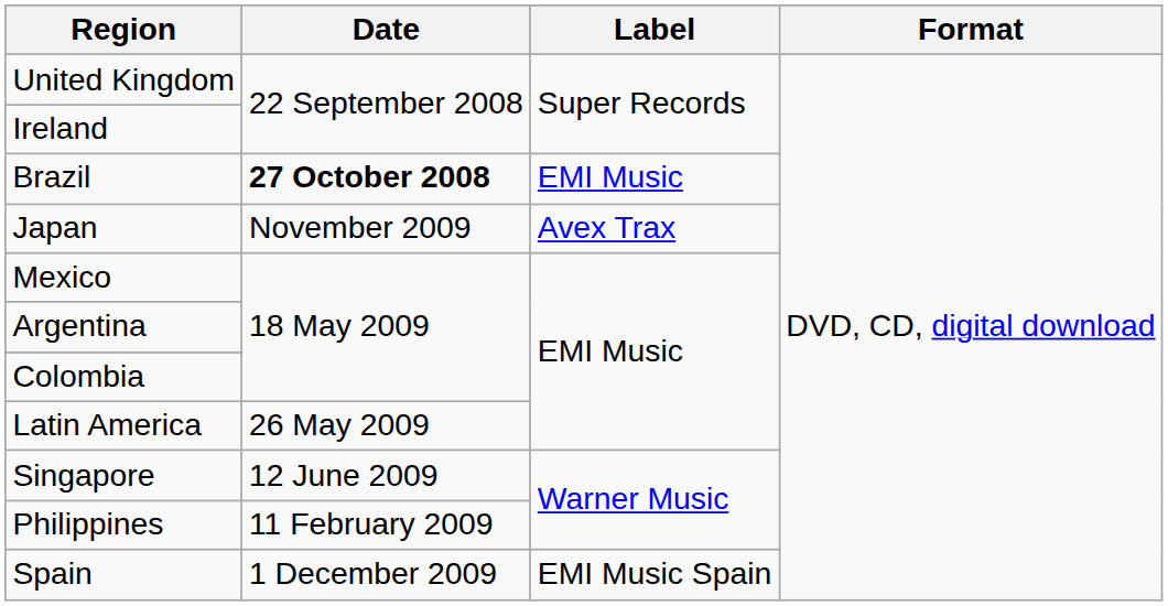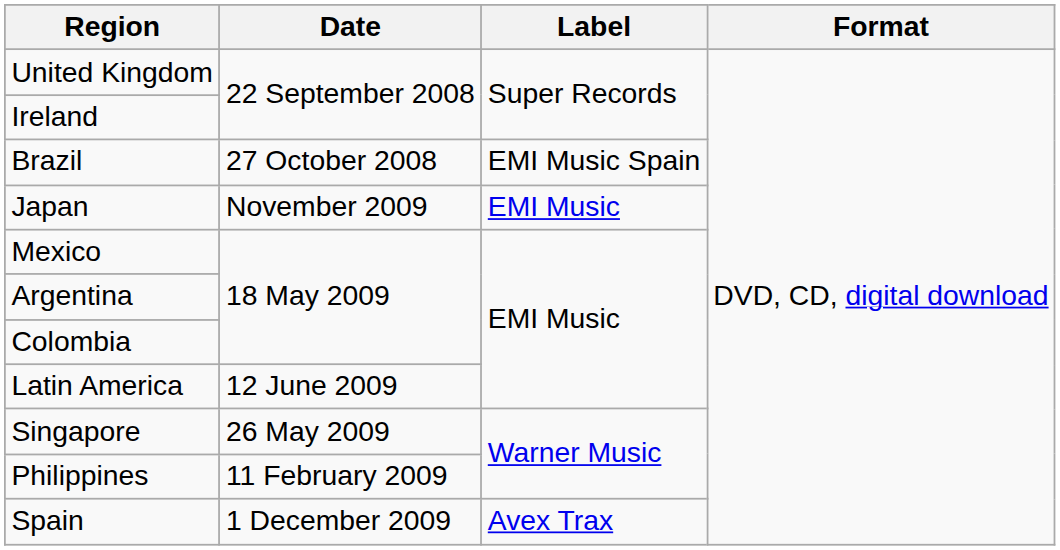 <table class="wikitable">
 <tr>
 <th>Region</th>
 <th>Date</th>
 <th>Label</th>
 <th>Format</th>
 </tr>
 <tr>
 <td>United Kingdom</td>
 <td rowspan="2">22 September 2008</td>
 <td rowspan="2">Super Records</td>
 <td rowspan="11">DVD, CD, <a href='#'>digital download</a></td>
 </tr>
 <tr>
 <td>Ireland</td>
 </tr>
 <tr>
 <td>Brazil</td>
-<td><strong>27 October 2008</strong></td>
-<td><a href='#'>EMI Music</a></td>
+<td>27 October 2008</td>
+<td>EMI Music Spain</td>
 </tr>
 <tr>
 <td>Japan</td>
 <td>November 2009</td>
-<td><a href='#'>Avex Trax</a></td>
+<td><a href='#'>EMI Music</a></td>
 </tr>
 <tr>
 <td>Mexico</td>
 <td rowspan="3">18 May 2009</td>
 <td rowspan="4">EMI Music</td>
 </tr>
 <tr>
 <td>Argentina</td>
 </tr>
 <tr>
 <td>Colombia</td>
 </tr>
 <tr>
 <td>Latin America</td>
-<td>26 May 2009</td>
+<td>12 June 2009</td>
 </tr>
 <tr>
 <td>Singapore</td>
-<td>12 June 2009</td>
+<td>26 May 2009</td>
 <td rowspan="2"><a href='#'>Warner Music</a></td>
 </tr>
 <tr>
 <td>Philippines</td>
 <td>11 February 2009</td>
 </tr>
 <tr>
 <td>Spain</td>
 <td>1 December 2009</td>
-<td>EMI Music Spain</td>
+<td><a href='#'>Avex Trax</a></td>
 </tr>
 </table>
